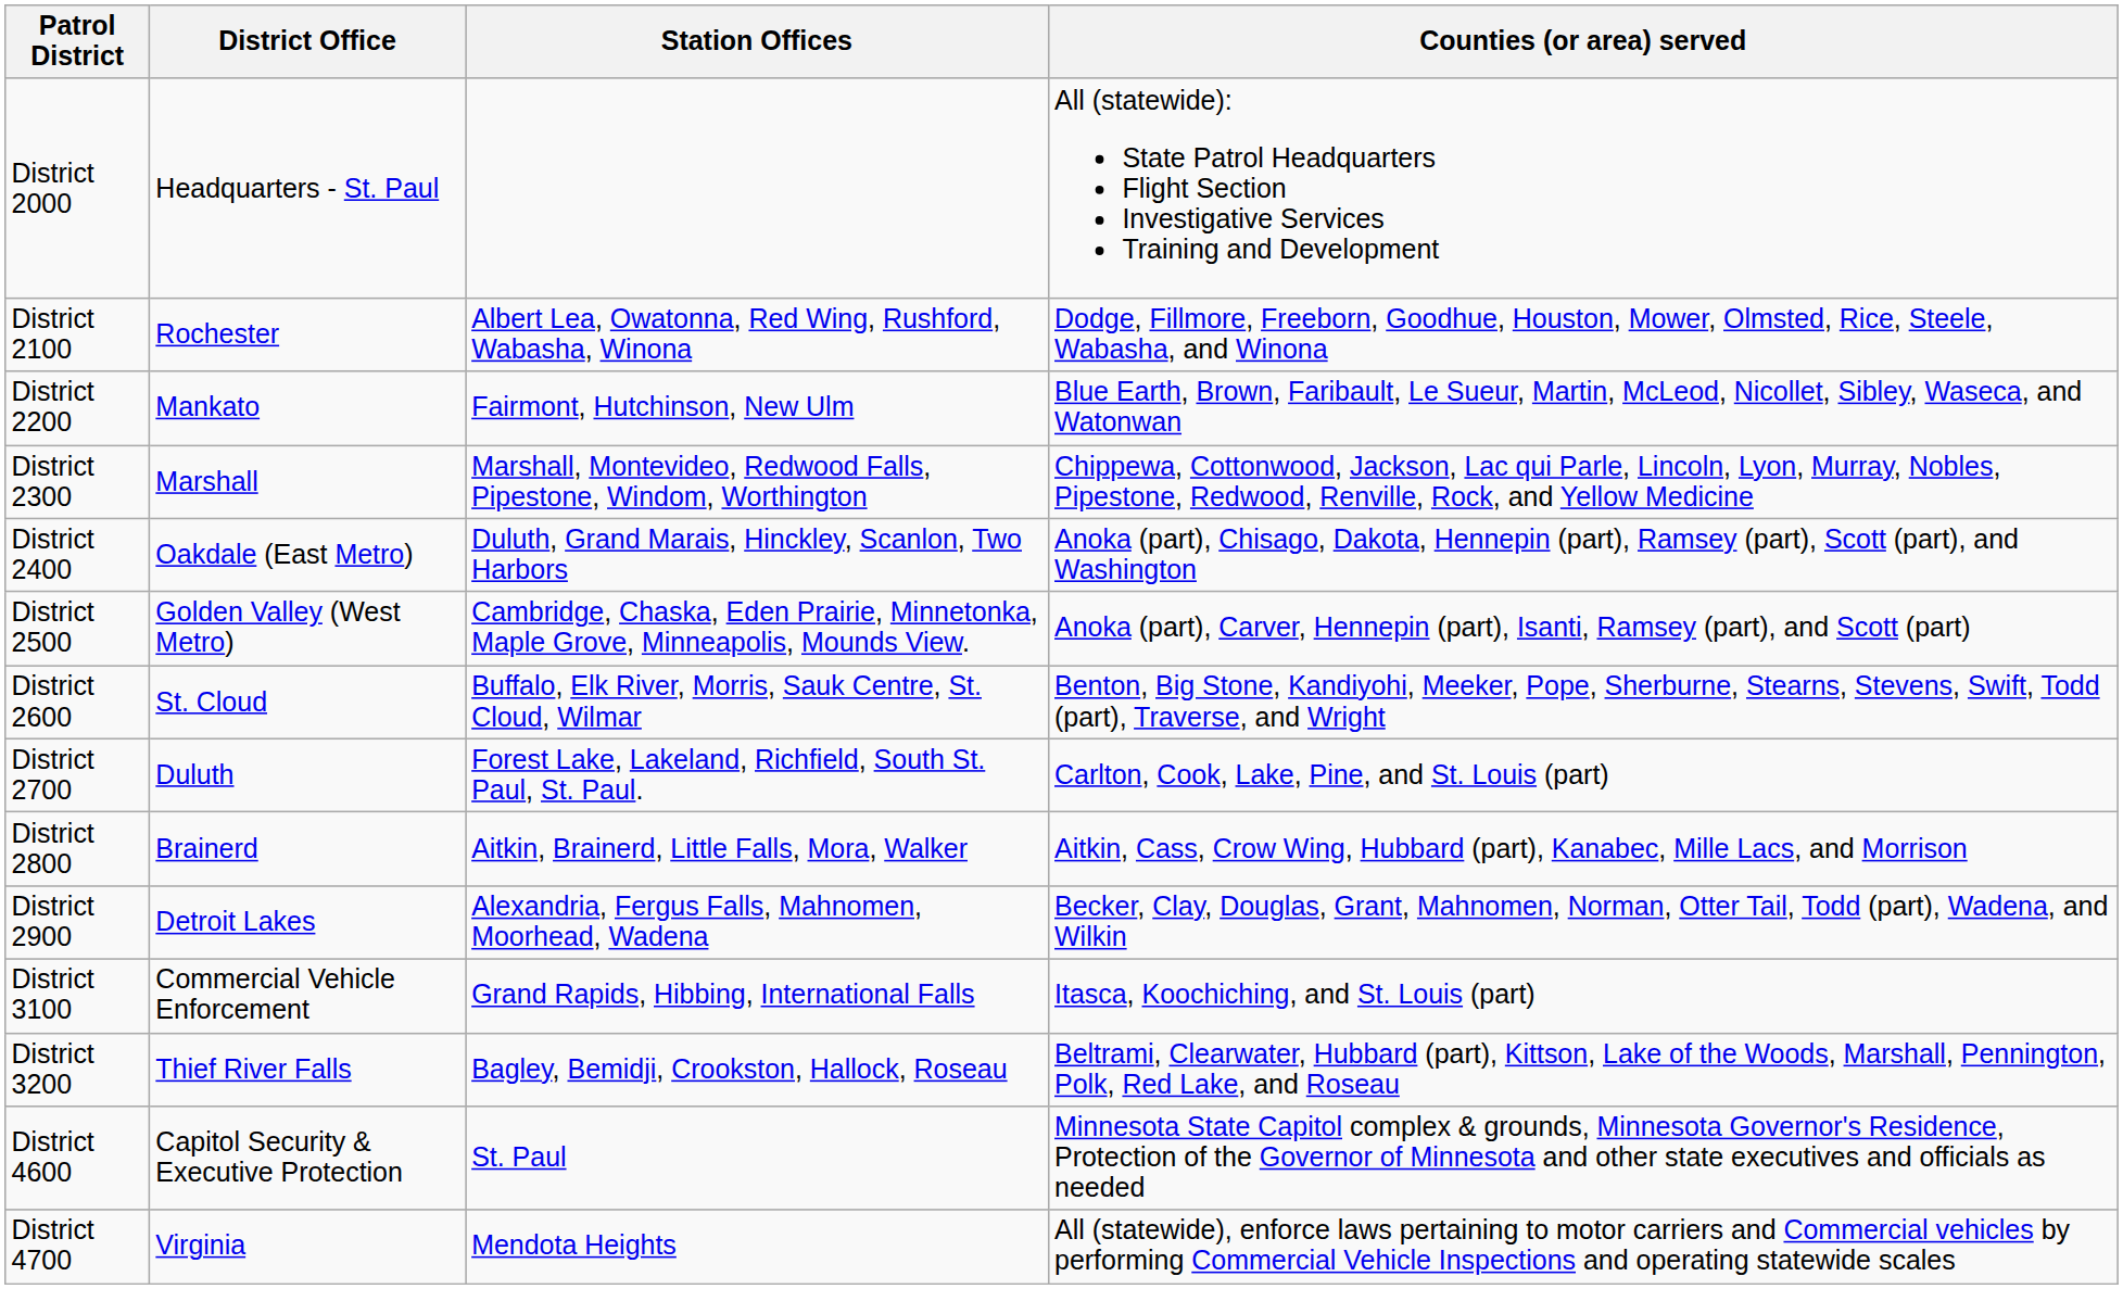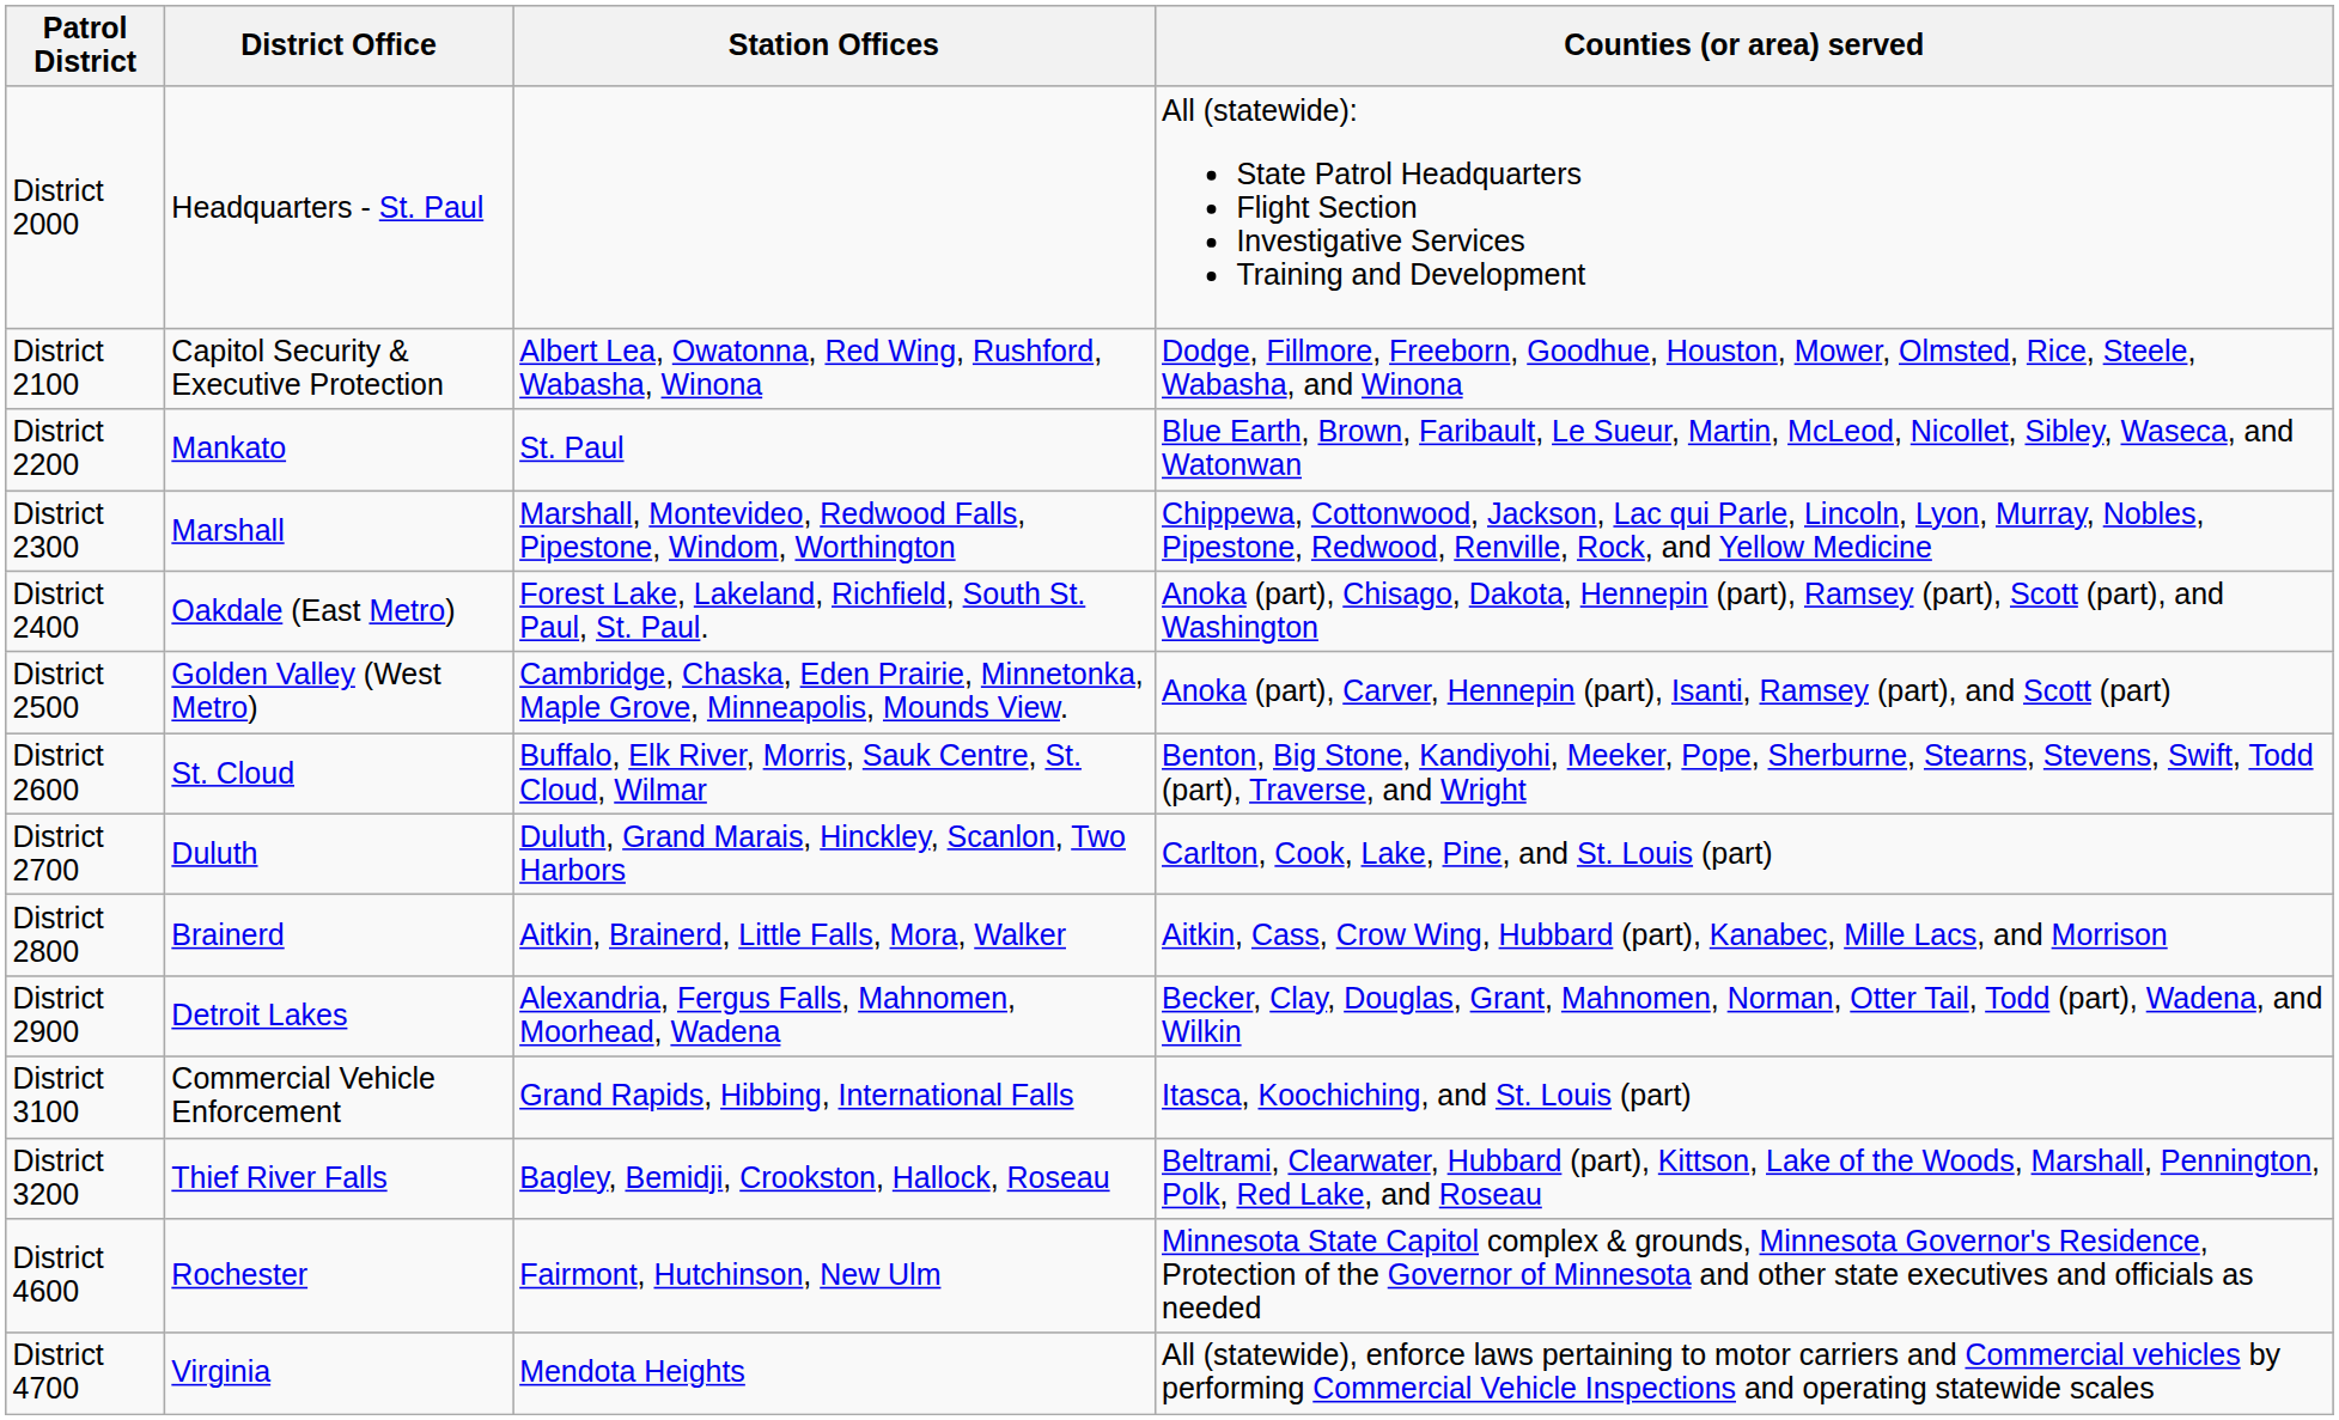 <table class="wikitable">
 <tr>
 <th>Patrol District</th>
 <th>District Office</th>
 <th>Station Offices</th>
 <th>Counties (or area) served</th>
 </tr>
 <tr>
 <td>District 2000</td>
 <td>Headquarters - <a href='#'>St. Paul</a></td>
 <td></td>
 <td>All (statewide):<br><ul><li>State Patrol Headquarters</li><li>Flight Section</li><li>Investigative Services</li><li>Training and Development</li></ul></td>
 </tr>
 <tr>
 <td>District 2100</td>
-<td><a href='#'>Rochester</a></td>
+<td>Capitol Security & Executive Protection</td>
 <td><a href='#'>Albert Lea</a>, <a href='#'>Owatonna</a>, <a href='#'>Red Wing</a>, <a href='#'>Rushford</a>, <a href='#'>Wabasha</a>, <a href='#'>Winona</a></td>
 <td><a href='#'>Dodge</a>, <a href='#'>Fillmore</a>, <a href='#'>Freeborn</a>, <a href='#'>Goodhue</a>, <a href='#'>Houston</a>, <a href='#'>Mower</a>, <a href='#'>Olmsted</a>, <a href='#'>Rice</a>, <a href='#'>Steele</a>, <a href='#'>Wabasha</a>, and <a href='#'>Winona</a></td>
 </tr>
 <tr>
 <td>District 2200</td>
 <td><a href='#'>Mankato</a></td>
-<td><a href='#'>Fairmont</a>, <a href='#'>Hutchinson</a>, <a href='#'>New Ulm</a></td>
+<td><a href='#'>St. Paul</a></td>
 <td><a href='#'>Blue Earth</a>, <a href='#'>Brown</a>, <a href='#'>Faribault</a>, <a href='#'>Le Sueur</a>, <a href='#'>Martin</a>, <a href='#'>McLeod</a>, <a href='#'>Nicollet</a>, <a href='#'>Sibley</a>, <a href='#'>Waseca</a>, and <a href='#'>Watonwan</a></td>
 </tr>
 <tr>
 <td>District 2300</td>
 <td><a href='#'>Marshall</a></td>
 <td><a href='#'>Marshall</a>, <a href='#'>Montevideo</a>, <a href='#'>Redwood Falls</a>, <a href='#'>Pipestone</a>, <a href='#'>Windom</a>, <a href='#'>Worthington</a></td>
 <td><a href='#'>Chippewa</a>, <a href='#'>Cottonwood</a>, <a href='#'>Jackson</a>, <a href='#'>Lac qui Parle</a>, <a href='#'>Lincoln</a>, <a href='#'>Lyon</a>, <a href='#'>Murray</a>, <a href='#'>Nobles</a>, <a href='#'>Pipestone</a>, <a href='#'>Redwood</a>, <a href='#'>Renville</a>, <a href='#'>Rock</a>, and <a href='#'>Yellow Medicine</a></td>
 </tr>
 <tr>
 <td>District 2400</td>
 <td><a href='#'>Oakdale</a> (East <a href='#'>Metro</a>)</td>
-<td><a href='#'>Duluth</a>, <a href='#'>Grand Marais</a>, <a href='#'>Hinckley</a>, <a href='#'>Scanlon</a>, <a href='#'>Two Harbors</a></td>
+<td><a href='#'>Forest Lake</a>, <a href='#'>Lakeland</a>, <a href='#'>Richfield</a>, <a href='#'>South St. Paul</a>, <a href='#'>St. Paul</a>.</td>
 <td><a href='#'>Anoka</a> (part), <a href='#'>Chisago</a>, <a href='#'>Dakota</a>, <a href='#'>Hennepin</a> (part), <a href='#'>Ramsey</a> (part), <a href='#'>Scott</a> (part), and <a href='#'>Washington</a></td>
 </tr>
 <tr>
 <td>District 2500</td>
 <td><a href='#'>Golden Valley</a> (West <a href='#'>Metro</a>)</td>
 <td><a href='#'>Cambridge</a>, <a href='#'>Chaska</a>, <a href='#'>Eden Prairie</a>, <a href='#'>Minnetonka</a>, <a href='#'>Maple Grove</a>, <a href='#'>Minneapolis</a>, <a href='#'>Mounds View</a>.</td>
 <td><a href='#'>Anoka</a> (part), <a href='#'>Carver</a>, <a href='#'>Hennepin</a> (part), <a href='#'>Isanti</a>, <a href='#'>Ramsey</a> (part), and <a href='#'>Scott</a> (part)</td>
 </tr>
 <tr>
 <td>District 2600</td>
 <td><a href='#'>St. Cloud</a></td>
 <td><a href='#'>Buffalo</a>, <a href='#'>Elk River</a>, <a href='#'>Morris</a>, <a href='#'>Sauk Centre</a>, <a href='#'>St. Cloud</a>, <a href='#'>Wilmar</a></td>
 <td><a href='#'>Benton</a>, <a href='#'>Big Stone</a>, <a href='#'>Kandiyohi</a>, <a href='#'>Meeker</a>, <a href='#'>Pope</a>, <a href='#'>Sherburne</a>, <a href='#'>Stearns</a>, <a href='#'>Stevens</a>, <a href='#'>Swift</a>, <a href='#'>Todd</a> (part), <a href='#'>Traverse</a>, and <a href='#'>Wright</a></td>
 </tr>
 <tr>
 <td>District 2700</td>
 <td><a href='#'>Duluth</a></td>
-<td><a href='#'>Forest Lake</a>, <a href='#'>Lakeland</a>, <a href='#'>Richfield</a>, <a href='#'>South St. Paul</a>, <a href='#'>St. Paul</a>.</td>
+<td><a href='#'>Duluth</a>, <a href='#'>Grand Marais</a>, <a href='#'>Hinckley</a>, <a href='#'>Scanlon</a>, <a href='#'>Two Harbors</a></td>
 <td><a href='#'>Carlton</a>, <a href='#'>Cook</a>, <a href='#'>Lake</a>, <a href='#'>Pine</a>, and <a href='#'>St. Louis</a> (part)</td>
 </tr>
 <tr>
 <td>District 2800</td>
 <td><a href='#'>Brainerd</a></td>
 <td><a href='#'>Aitkin</a>, <a href='#'>Brainerd</a>, <a href='#'>Little Falls</a>, <a href='#'>Mora</a>, <a href='#'>Walker</a></td>
 <td><a href='#'>Aitkin</a>, <a href='#'>Cass</a>, <a href='#'>Crow Wing</a>, <a href='#'>Hubbard</a> (part), <a href='#'>Kanabec</a>, <a href='#'>Mille Lacs</a>, and <a href='#'>Morrison</a></td>
 </tr>
 <tr>
 <td>District 2900</td>
 <td><a href='#'>Detroit Lakes</a></td>
 <td><a href='#'>Alexandria</a>, <a href='#'>Fergus Falls</a>, <a href='#'>Mahnomen</a>, <a href='#'>Moorhead</a>, <a href='#'>Wadena</a></td>
 <td><a href='#'>Becker</a>, <a href='#'>Clay</a>, <a href='#'>Douglas</a>, <a href='#'>Grant</a>, <a href='#'>Mahnomen</a>, <a href='#'>Norman</a>, <a href='#'>Otter Tail</a>, <a href='#'>Todd</a> (part), <a href='#'>Wadena</a>, and <a href='#'>Wilkin</a></td>
 </tr>
 <tr>
 <td>District 3100</td>
 <td>Commercial Vehicle Enforcement</td>
 <td><a href='#'>Grand Rapids</a>, <a href='#'>Hibbing</a>, <a href='#'>International Falls</a></td>
 <td><a href='#'>Itasca</a>, <a href='#'>Koochiching</a>, and <a href='#'>St. Louis</a> (part)</td>
 </tr>
 <tr>
 <td>District 3200</td>
 <td><a href='#'>Thief River Falls</a></td>
 <td><a href='#'>Bagley</a>, <a href='#'>Bemidji</a>, <a href='#'>Crookston</a>, <a href='#'>Hallock</a>, <a href='#'>Roseau</a></td>
 <td><a href='#'>Beltrami</a>, <a href='#'>Clearwater</a>, <a href='#'>Hubbard</a> (part), <a href='#'>Kittson</a>, <a href='#'>Lake of the Woods</a>, <a href='#'>Marshall</a>, <a href='#'>Pennington</a>, <a href='#'>Polk</a>, <a href='#'>Red Lake</a>, and <a href='#'>Roseau</a></td>
 </tr>
 <tr>
 <td>District 4600</td>
-<td>Capitol Security & Executive Protection</td>
-<td><a href='#'>St. Paul</a></td>
+<td><a href='#'>Rochester</a></td>
+<td><a href='#'>Fairmont</a>, <a href='#'>Hutchinson</a>, <a href='#'>New Ulm</a></td>
 <td><a href='#'>Minnesota State Capitol</a> complex & grounds, <a href='#'>Minnesota Governor's Residence</a>, Protection of the <a href='#'>Governor of Minnesota</a> and other state executives and officials as needed</td>
 </tr>
 <tr>
 <td>District 4700</td>
 <td><a href='#'>Virginia</a></td>
 <td><a href='#'>Mendota Heights</a></td>
 <td>All (statewide), enforce laws pertaining to motor carriers and <a href='#'>Commercial vehicles</a> by performing <a href='#'>Commercial Vehicle Inspections</a> and operating statewide scales</td>
 </tr>
 <tr>
 </tr>
 </table>
